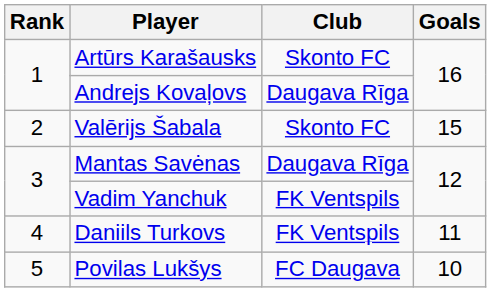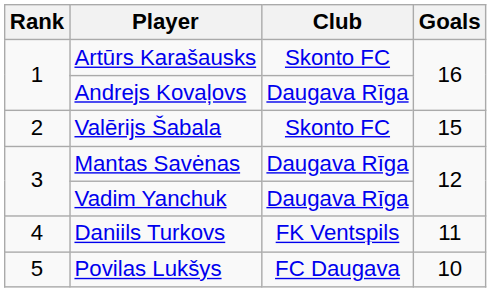 <table class="wikitable" style="text-align:center">
 <tr>
 <th>Rank</th>
 <th>Player</th>
 <th>Club</th>
 <th>Goals</th>
 </tr>
 <tr>
 <td rowspan=2>1</td>
 <td align="left"> <a href='#'>Artūrs Karašausks</a></td>
 <td><a href='#'>Skonto FC</a></td>
 <td rowspan=2>16</td>
 </tr>
 <tr>
 <td align="left"> <a href='#'>Andrejs Kovaļovs</a></td>
 <td><a href='#'>Daugava Rīga</a></td>
 </tr>
 <tr>
 <td>2</td>
 <td align="left"> <a href='#'>Valērijs Šabala</a></td>
 <td><a href='#'>Skonto FC</a></td>
 <td>15</td>
 </tr>
 <tr>
 <td rowspan="2">3</td>
 <td align="left"> <a href='#'>Mantas Savėnas</a></td>
 <td><a href='#'>Daugava Rīga</a></td>
 <td rowspan="2">12</td>
 </tr>
 <tr>
 <td align="left"> <a href='#'>Vadim Yanchuk</a></td>
-<td><a href='#'>FK Ventspils</a></td>
+<td><a href='#'>Daugava Rīga</a></td>
 </tr>
 <tr>
 <td>4</td>
 <td align="left"> <a href='#'>Daniils Turkovs</a></td>
 <td><a href='#'>FK Ventspils</a></td>
 <td>11</td>
 </tr>
 <tr>
 <td>5</td>
 <td align="left"> <a href='#'>Povilas Lukšys</a></td>
 <td><a href='#'>FC Daugava</a></td>
 <td>10</td>
 </tr>
 </table>
